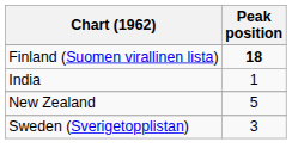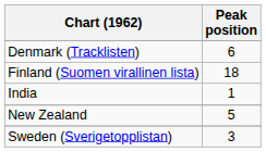 <table class="wikitable">
 <tr>
 <th scope="col">Chart (1962)</th>
 <th scope="col">Peak<br>position</th>
 </tr>
 <tr>
 </tr>
 <tr>
+<td>Denmark (<a href='#'>Tracklisten</a>)</td>
+<td style="text-align:center;">6</td>
+</tr>
+<tr>
 <td>Finland (<a href='#'>Suomen virallinen lista</a>)</td>
-<td align=center><strong>18</strong></td>
+<td align=center>18</td>
 </tr>
 <tr>
 <td>India</td>
 <td align=center>1</td>
 </tr>
 <tr>
 </tr>
 <tr>
 <td>New Zealand</td>
 <td align=center>5</td>
 </tr>
 <tr>
 </tr>
 <tr>
 <td>Sweden (<a href='#'>Sverigetopplistan</a>)</td>
 <td align=center>3</td>
 </tr>
 </table>
